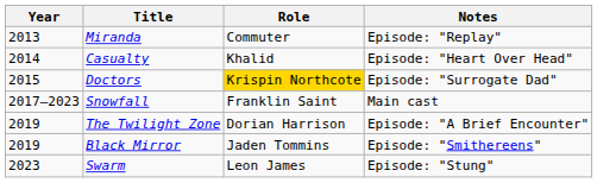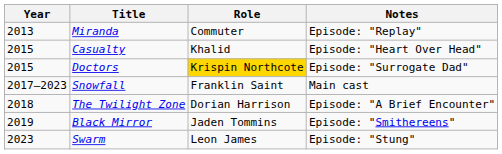 <table class="wikitable sortable">
 <tr>
 <th>Year</th>
 <th>Title</th>
 <th>Role</th>
 <th class="unsortable">Notes</th>
 </tr>
 <tr>
 <td>2013</td>
 <td><em><a href='#'>Miranda</a></em></td>
 <td>Commuter</td>
 <td>Episode: "Replay"</td>
 </tr>
 <tr>
-<td>2014</td>
+<td>2015</td>
 <td><em><a href='#'>Casualty</a></em></td>
 <td>Khalid</td>
 <td>Episode: "Heart Over Head"</td>
 </tr>
 <tr>
 <td>2015</td>
 <td><em><a href='#'>Doctors</a></em></td>
 <td style="background: gold;">Krispin Northcote</td>
 <td>Episode: "Surrogate Dad"</td>
 </tr>
 <tr>
 <td>2017–2023</td>
 <td><em><a href='#'>Snowfall</a></em></td>
 <td>Franklin Saint</td>
 <td>Main cast</td>
 </tr>
 <tr>
-<td>2019</td>
+<td>2018</td>
 <td><em><a href='#'>The Twilight Zone</a></em></td>
 <td>Dorian Harrison</td>
 <td>Episode: "A Brief Encounter"</td>
 </tr>
 <tr>
 <td>2019</td>
 <td><em><a href='#'>Black Mirror</a></em></td>
 <td>Jaden Tommins</td>
 <td>Episode: "<a href='#'>Smithereens</a>"</td>
 </tr>
 <tr>
 <td>2023</td>
 <td><em><a href='#'>Swarm</a></em></td>
 <td>Leon James</td>
 <td>Episode: "Stung"</td>
 </tr>
 </table>
